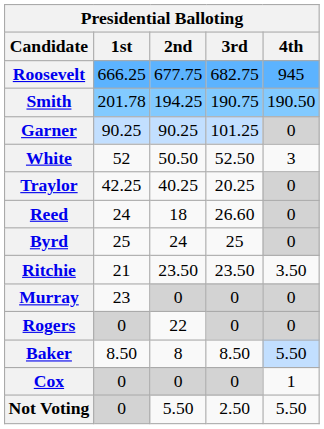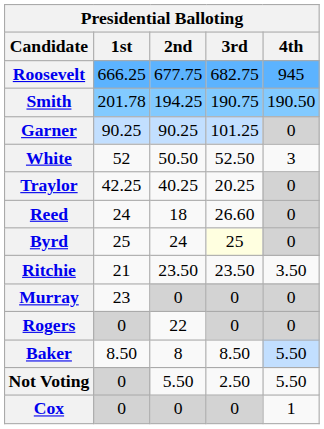 <table class="wikitable sortable" style="text-align:center">
 <tr>
 <th colspan="5"><strong>Presidential Balloting</strong></th>
 </tr>
 <tr>
 <th>Candidate</th>
 <th>1st</th>
 <th>2nd</th>
 <th>3rd</th>
 <th>4th</th>
 </tr>
 <tr>
 <th><a href='#'>Roosevelt</a></th>
 <td style="background:#5cb3ff">666.25</td>
 <td style="background:#5cb3ff">677.75</td>
 <td style="background:#5cb3ff">682.75</td>
 <td style="background:#5cb3ff">945</td>
 </tr>
 <tr>
 <th><a href='#'>Smith</a></th>
 <td style="background:#82caff">201.78</td>
 <td style="background:#82caff">194.25</td>
 <td style="background:#82caff">190.75</td>
 <td style="background:#82caff">190.50</td>
 </tr>
 <tr>
 <th><a href='#'>Garner</a></th>
 <td style="background:#c2dfff">90.25</td>
 <td style="background:#c2dfff">90.25</td>
 <td style="background:#c2dfff">101.25</td>
 <td style="background:#d3d3d3">0</td>
 </tr>
 <tr>
 <th><a href='#'>White</a></th>
 <td>52</td>
 <td>50.50</td>
 <td>52.50</td>
 <td>3</td>
 </tr>
 <tr>
 <th><a href='#'>Traylor</a></th>
 <td>42.25</td>
 <td>40.25</td>
 <td>20.25</td>
 <td style="background:#d3d3d3">0</td>
 </tr>
 <tr>
 <th><a href='#'>Reed</a></th>
 <td>24</td>
 <td>18</td>
 <td>26.60</td>
 <td style="background:#d3d3d3">0</td>
 </tr>
 <tr>
 <th><a href='#'>Byrd</a></th>
 <td>25</td>
 <td>24</td>
-<td>25</td>
+<td style="background: lightyellow;">25</td>
 <td style="background:#d3d3d3">0</td>
 </tr>
 <tr>
 <th><a href='#'>Ritchie</a></th>
 <td>21</td>
 <td>23.50</td>
 <td>23.50</td>
 <td>3.50</td>
 </tr>
 <tr>
 <th><a href='#'>Murray</a></th>
 <td>23</td>
 <td style="background:#d3d3d3">0</td>
 <td style="background:#d3d3d3">0</td>
 <td style="background:#d3d3d3">0</td>
 </tr>
 <tr>
 <th><a href='#'>Rogers</a></th>
 <td style="background:#d3d3d3">0</td>
 <td>22</td>
 <td style="background:#d3d3d3">0</td>
 <td style="background:#d3d3d3">0</td>
 </tr>
 <tr>
 <th><a href='#'>Baker</a></th>
 <td>8.50</td>
 <td>8</td>
 <td>8.50</td>
 <td style="background:#c2dfff">5.50</td>
 </tr>
 <tr>
+<th>Not Voting</th>
+<td style="background:#d3d3d3">0</td>
+<td>5.50</td>
+<td>2.50</td>
+<td>5.50</td>
+</tr>
+<tr>
 <th><a href='#'>Cox</a></th>
 <td style="background:#d3d3d3">0</td>
 <td style="background:#d3d3d3">0</td>
 <td style="background:#d3d3d3">0</td>
 <td>1</td>
 </tr>
-<tr>
-<th>Not Voting</th>
-<td style="background:#d3d3d3">0</td>
-<td>5.50</td>
-<td>2.50</td>
-<td>5.50</td>
-</tr>
 </table>
